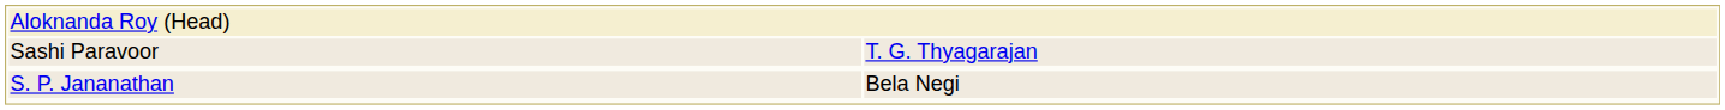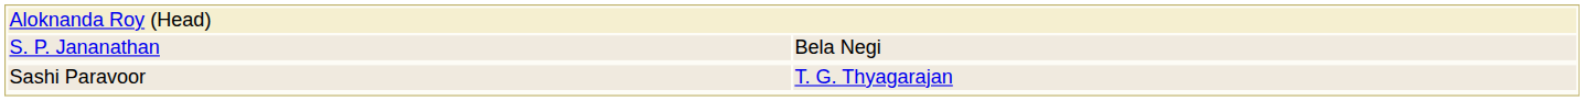 <table style="width:100%;border: 1px solid #BEB168;background-color:#FDFCF6;">
 <tr>
 <td colspan="2" style="background-color:#F5EFD0;"> <a href='#'>Aloknanda Roy</a> (Head)</td>
+</tr>
+<tr style="background-color:#F0EADF;">
+<td style="width:50%"> <a href='#'>S. P. Jananathan</a> </td>
+<td style="width:50%"> Bela Negi </td>
+</tr>
+<tr style="vertical-align:top;">
 </tr>
 <tr style="background-color:#F0EADF;">
 <td style="width:50%"> Sashi Paravoor </td>
 <td style="width:50%"> <a href='#'>T. G. Thyagarajan</a> </td>
 </tr>
 <tr style="vertical-align:top;">
 </tr>
-<tr style="background-color:#F0EADF;">
-<td style="width:50%"> <a href='#'>S. P. Jananathan</a> </td>
-<td style="width:50%"> Bela Negi </td>
-</tr>
-<tr style="vertical-align:top;">
-</tr>
 </table>
